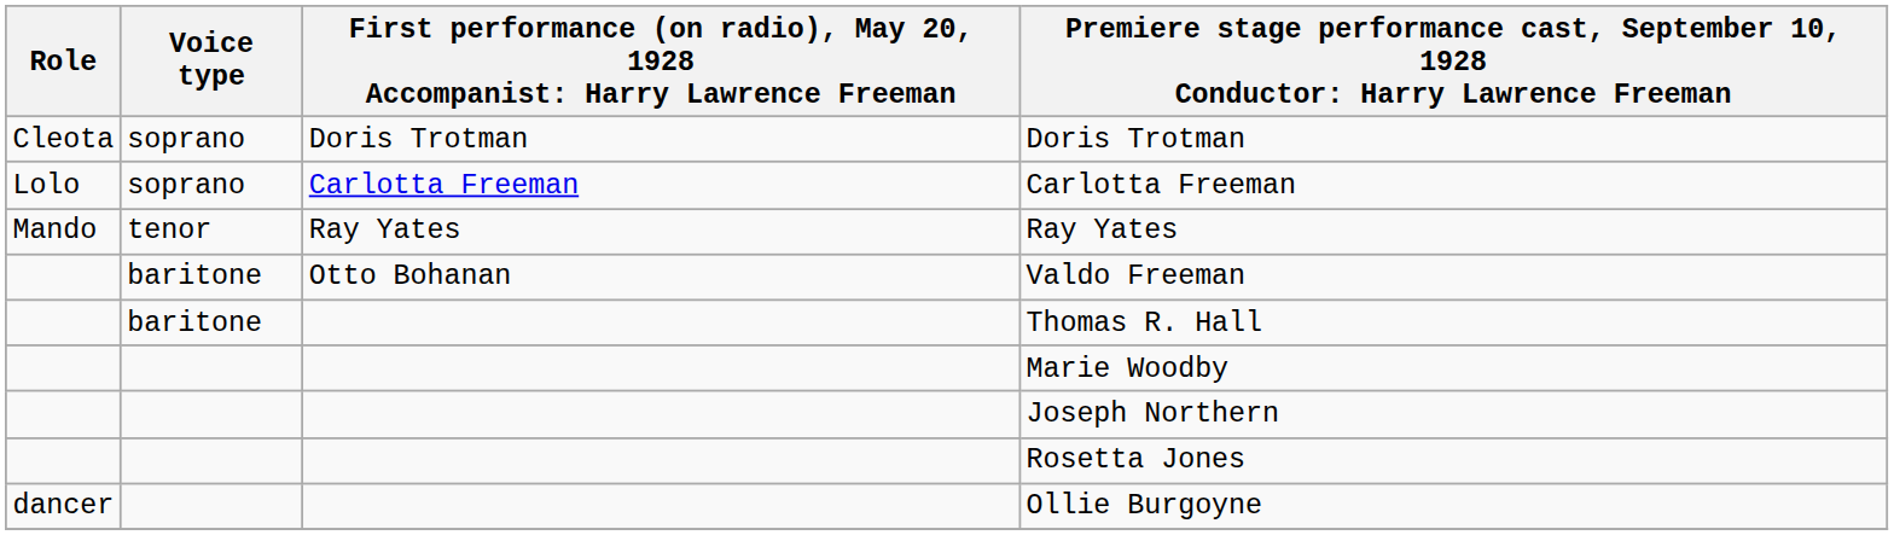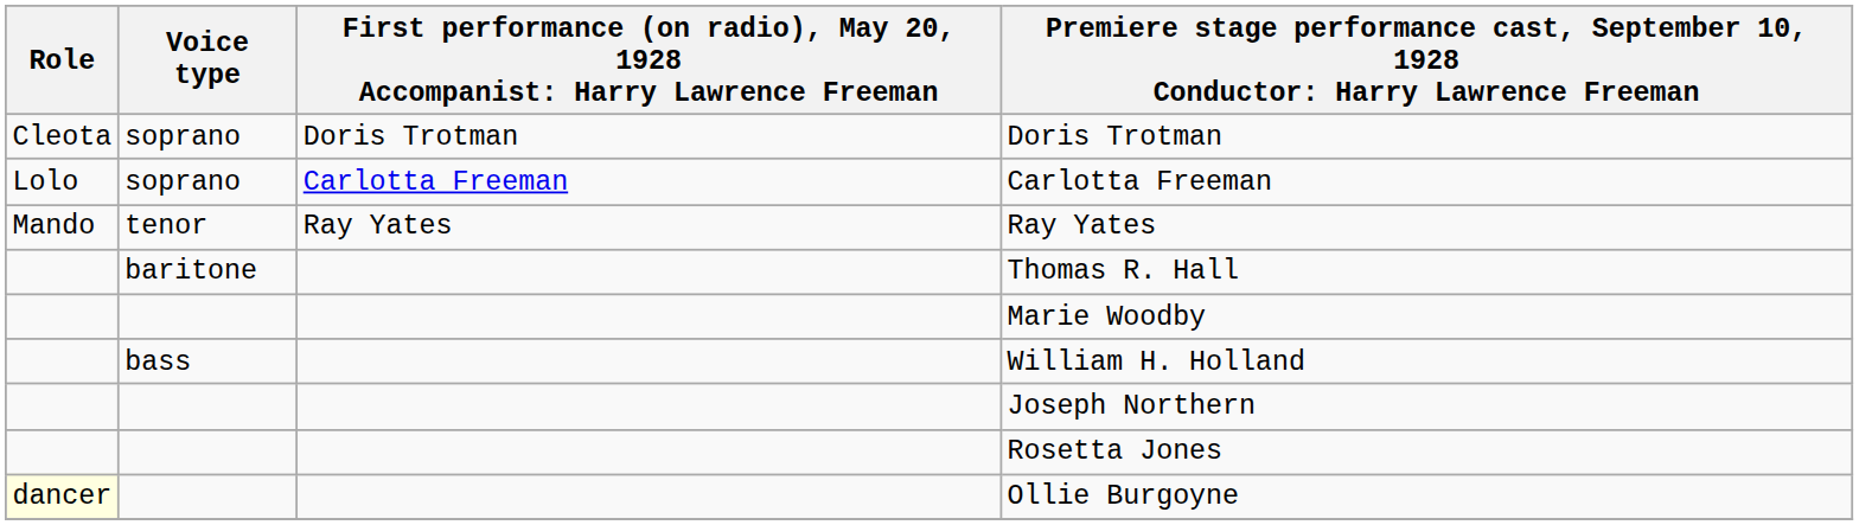 <table class="wikitable">
 <tr>
 <th>Role</th>
 <th>Voice type</th>
 <th>First performance (on radio), May 20, 1928<br>Accompanist: Harry Lawrence Freeman</th>
 <th>Premiere stage performance cast, September 10, 1928<br>Conductor: Harry Lawrence Freeman</th>
 </tr>
 <tr>
 <td>Cleota</td>
 <td>soprano</td>
 <td>Doris Trotman</td>
 <td>Doris Trotman</td>
 </tr>
 <tr>
 <td>Lolo</td>
 <td>soprano</td>
 <td><a href='#'>Carlotta Freeman</a></td>
 <td>Carlotta Freeman</td>
 </tr>
 <tr>
 <td>Mando</td>
 <td>tenor</td>
 <td>Ray Yates</td>
 <td>Ray Yates</td>
 </tr>
 <tr>
 <td></td>
 <td>baritone</td>
-<td>Otto Bohanan</td>
-<td>Valdo Freeman</td>
-</tr>
-<tr>
-<td></td>
-<td>baritone</td>
 <td></td>
 <td>Thomas R. Hall</td>
 </tr>
 <tr>
 <td></td>
 <td></td>
 <td></td>
 <td>Marie Woodby</td>
+</tr>
+<tr>
+<td></td>
+<td>bass</td>
+<td></td>
+<td>William H. Holland</td>
 </tr>
 <tr>
 <td></td>
 <td></td>
 <td></td>
 <td>Joseph Northern</td>
 </tr>
 <tr>
 <td></td>
 <td></td>
 <td></td>
 <td>Rosetta Jones</td>
 </tr>
 <tr>
-<td>dancer</td>
+<td style="background: lightyellow;">dancer</td>
 <td></td>
 <td></td>
 <td>Ollie Burgoyne</td>
 </tr>
 <tr>
 </tr>
 </table>
